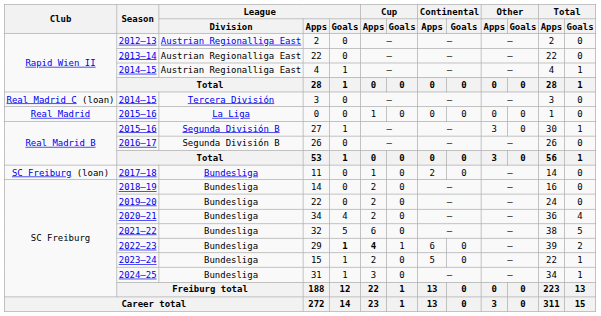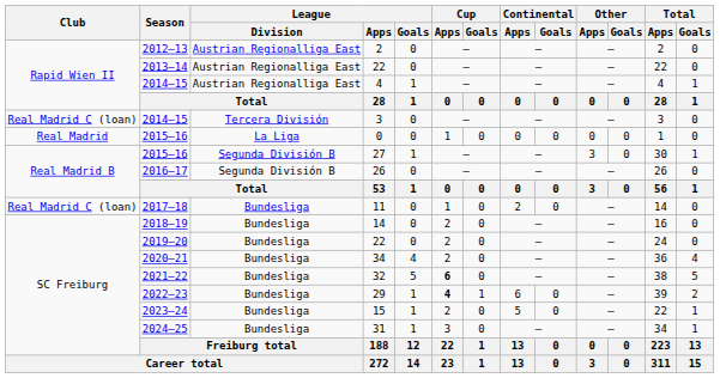 <table class="wikitable" style="text-align:center">
 <tr>
 <th rowspan="2">Club</th>
 <th rowspan="2">Season</th>
 <th colspan="3">League</th>
 <th colspan="2">Cup</th>
 <th colspan="2">Continental</th>
 <th colspan="2">Other</th>
 <th colspan="2">Total</th>
 </tr>
 <tr>
 <th>Division</th>
 <th>Apps</th>
 <th>Goals</th>
 <th>Apps</th>
 <th>Goals</th>
 <th>Apps</th>
 <th>Goals</th>
 <th>Apps</th>
 <th>Goals</th>
 <th>Apps</th>
 <th>Goals</th>
 </tr>
 <tr>
 <td rowspan="4"><a href='#'>Rapid Wien II</a></td>
 <td><a href='#'>2012–13</a></td>
 <td><a href='#'>Austrian Regionalliga East</a></td>
 <td>2</td>
 <td>0</td>
 <td colspan="2">—</td>
 <td colspan="2">—</td>
 <td colspan="2">—</td>
 <td>2</td>
 <td>0</td>
 </tr>
 <tr>
 <td><a href='#'>2013–14</a></td>
 <td>Austrian Regionalliga East</td>
 <td>22</td>
 <td>0</td>
 <td colspan="2">—</td>
 <td colspan="2">—</td>
 <td colspan="2">—</td>
 <td>22</td>
 <td>0</td>
 </tr>
 <tr>
 <td><a href='#'>2014–15</a></td>
 <td>Austrian Regionalliga East</td>
 <td>4</td>
 <td>1</td>
 <td colspan="2">—</td>
 <td colspan="2">—</td>
 <td colspan="2">—</td>
 <td>4</td>
 <td>1</td>
 </tr>
 <tr>
 <th colspan="2">Total</th>
 <th>28</th>
 <th>1</th>
 <th>0</th>
 <th>0</th>
 <th>0</th>
 <th>0</th>
 <th>0</th>
 <th>0</th>
 <th>28</th>
 <th>1</th>
 </tr>
 <tr>
 <td><a href='#'>Real Madrid C</a> (loan)</td>
 <td><a href='#'>2014–15</a></td>
 <td><a href='#'>Tercera División</a></td>
 <td>3</td>
 <td>0</td>
 <td colspan="2">—</td>
 <td colspan="2">—</td>
 <td colspan="2">—</td>
 <td>3</td>
 <td>0</td>
 </tr>
 <tr>
 <td><a href='#'>Real Madrid</a></td>
 <td><a href='#'>2015–16</a></td>
 <td><a href='#'>La Liga</a></td>
 <td>0</td>
 <td>0</td>
 <td>1</td>
 <td>0</td>
 <td>0</td>
 <td>0</td>
 <td>0</td>
 <td>0</td>
 <td>1</td>
 <td>0</td>
 </tr>
 <tr>
 <td rowspan="3"><a href='#'>Real Madrid B</a></td>
 <td><a href='#'>2015–16</a></td>
 <td><a href='#'>Segunda División B</a></td>
 <td>27</td>
 <td>1</td>
 <td colspan="2">—</td>
 <td colspan="2">—</td>
 <td>3</td>
 <td>0</td>
 <td>30</td>
 <td>1</td>
 </tr>
 <tr>
 <td><a href='#'>2016–17</a></td>
 <td>Segunda División B</td>
 <td>26</td>
 <td>0</td>
 <td colspan="2">—</td>
 <td colspan="2">—</td>
 <td colspan="2">—</td>
 <td>26</td>
 <td>0</td>
 </tr>
 <tr>
 <th colspan="2">Total</th>
 <th>53</th>
 <th>1</th>
 <th>0</th>
 <th>0</th>
 <th>0</th>
 <th>0</th>
 <th>3</th>
 <th>0</th>
 <th>56</th>
 <th>1</th>
 </tr>
 <tr>
-<td><a href='#'>SC Freiburg</a> (loan)</td>
+<td><a href='#'>Real Madrid C</a> (loan)</td>
 <td><a href='#'>2017–18</a></td>
 <td><a href='#'>Bundesliga</a></td>
 <td>11</td>
 <td>0</td>
 <td>1</td>
 <td>0</td>
 <td>2</td>
 <td>0</td>
 <td colspan="2">—</td>
 <td>14</td>
 <td>0</td>
 </tr>
 <tr>
 <td rowspan="8">SC Freiburg</td>
 <td><a href='#'>2018–19</a></td>
 <td>Bundesliga</td>
 <td>14</td>
 <td>0</td>
 <td>2</td>
 <td>0</td>
 <td colspan="2">—</td>
 <td colspan="2">—</td>
 <td>16</td>
 <td>0</td>
 </tr>
 <tr>
 <td><a href='#'>2019–20</a></td>
 <td>Bundesliga</td>
 <td>22</td>
 <td>0</td>
 <td>2</td>
 <td>0</td>
 <td colspan="2">—</td>
 <td colspan="2">—</td>
 <td>24</td>
 <td>0</td>
 </tr>
 <tr>
 <td><a href='#'>2020–21</a></td>
 <td>Bundesliga</td>
 <td>34</td>
 <td>4</td>
 <td>2</td>
 <td>0</td>
 <td colspan="2">—</td>
 <td colspan="2">—</td>
 <td>36</td>
 <td>4</td>
 </tr>
 <tr>
 <td><a href='#'>2021–22</a></td>
 <td>Bundesliga</td>
 <td>32</td>
 <td>5</td>
-<td>6</td>
+<td><strong>6</strong></td>
 <td>0</td>
 <td colspan="2">—</td>
 <td colspan="2">—</td>
 <td>38</td>
 <td>5</td>
 </tr>
 <tr>
 <td><a href='#'>2022–23</a></td>
 <td>Bundesliga</td>
 <td>29</td>
-<td><strong>1</strong></td>
+<td>1</td>
 <td><strong>4</strong></td>
 <td>1</td>
 <td>6</td>
 <td>0</td>
 <td colspan="2">—</td>
 <td>39</td>
 <td>2</td>
 </tr>
 <tr>
 <td><a href='#'>2023–24</a></td>
 <td>Bundesliga</td>
 <td>15</td>
 <td>1</td>
 <td>2</td>
 <td>0</td>
 <td>5</td>
 <td>0</td>
 <td colspan="2">—</td>
 <td>22</td>
 <td>1</td>
 </tr>
 <tr>
 <td><a href='#'>2024–25</a></td>
 <td>Bundesliga</td>
 <td>31</td>
 <td>1</td>
 <td>3</td>
 <td>0</td>
 <td colspan="2">—</td>
 <td colspan="2">—</td>
 <td>34</td>
 <td>1</td>
 </tr>
 <tr>
 <th colspan="2">Freiburg total</th>
 <th>188</th>
 <th>12</th>
 <th>22</th>
 <th>1</th>
 <th>13</th>
 <th>0</th>
 <th>0</th>
 <th>0</th>
 <th>223</th>
 <th>13</th>
 </tr>
 <tr>
 <th colspan="3">Career total</th>
 <th>272</th>
 <th>14</th>
 <th>23</th>
 <th>1</th>
 <th>13</th>
 <th>0</th>
 <th>3</th>
 <th>0</th>
 <th>311</th>
 <th>15</th>
 </tr>
 </table>
